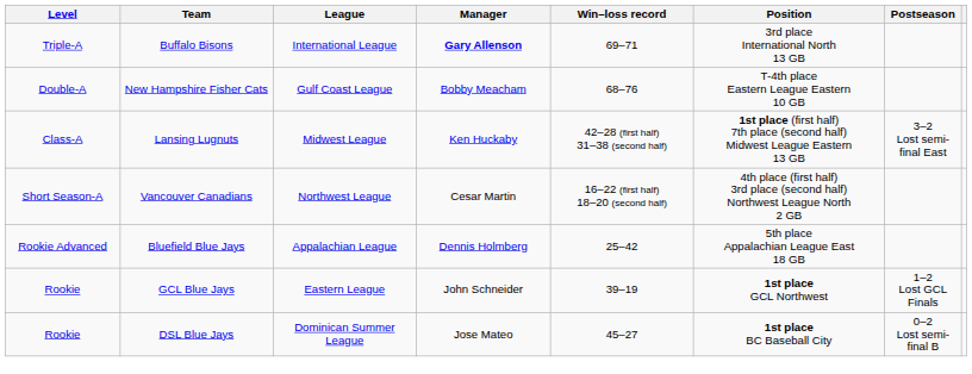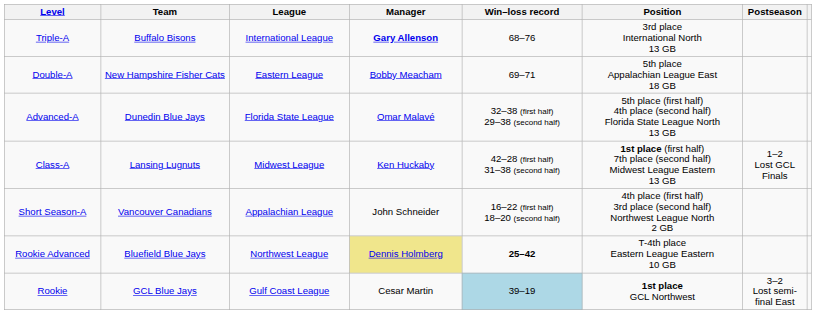 <table class="wikitable" style="width:85%; text-align:center;">
 <tr>
 <th style="width:12%;"><a href='#'>Level</a></th>
 <th style="width:16%;">Team</th>
 <th style="width:15%;">League</th>
 <th style="width:14%;">Manager</th>
 <th style="width:15%;">Win–loss record</th>
 <th style="width:20%;">Position</th>
 <th style="width:20%;">Postseason</th>
 <th style="width:5%;"></th>
 </tr>
 <tr>
 <td><a href='#'>Triple-A</a></td>
 <td><a href='#'>Buffalo Bisons</a></td>
 <td><a href='#'>International League</a></td>
 <td><strong><a href='#'>Gary Allenson</a></strong></td>
-<td>69–71</td>
+<td>68–76</td>
 <td>3rd place<br>International North<br>13 GB</td>
 <td></td>
 <td></td>
 </tr>
 <tr>
 <td><a href='#'>Double-A</a></td>
 <td><a href='#'>New Hampshire Fisher Cats</a></td>
-<td><a href='#'>Gulf Coast League</a></td>
+<td><a href='#'>Eastern League</a></td>
 <td><a href='#'>Bobby Meacham</a></td>
-<td>68–76</td>
-<td>T-4th place<br>Eastern League Eastern<br>10 GB</td>
+<td>69–71</td>
+<td>5th place<br>Appalachian League East<br>18 GB</td>
+<td></td>
+<td></td>
+</tr>
+<tr>
+<td><a href='#'>Advanced-A</a></td>
+<td><a href='#'>Dunedin Blue Jays</a></td>
+<td><a href='#'>Florida State League</a></td>
+<td><a href='#'>Omar Malavé</a></td>
+<td>32–38 <small>(first half)</small><br> 29–38 <small>(second half)</small></td>
+<td>5th place (first half)<br>4th place (second half)<br>Florida State League North<br>13 GB</td>
 <td></td>
 <td></td>
 </tr>
 <tr>
 <td><a href='#'>Class-A</a></td>
 <td><a href='#'>Lansing Lugnuts</a></td>
 <td><a href='#'>Midwest League</a></td>
 <td><a href='#'>Ken Huckaby</a></td>
 <td>42–28 <small>(first half)</small><br> 31–38 <small>(second half)</small></td>
 <td><strong>1st place</strong> (first half)<br>7th place (second half)<br>Midwest League Eastern<br>13 GB</td>
-<td>3–2<br>Lost semi-final East</td>
+<td>1–2<br> Lost GCL Finals</td>
 <td></td>
 </tr>
 <tr>
 <td><a href='#'>Short Season-A</a></td>
 <td><a href='#'>Vancouver Canadians</a></td>
-<td><a href='#'>Northwest League</a></td>
-<td>Cesar Martin</td>
+<td><a href='#'>Appalachian League</a></td>
+<td>John Schneider</td>
 <td>16–22 <small>(first half)</small><br> 18–20 <small>(second half)</small></td>
 <td>4th place (first half)<br>3rd place (second half)<br>Northwest League North<br>2 GB</td>
 <td></td>
 <td></td>
 </tr>
 <tr>
 <td><a href='#'>Rookie Advanced</a></td>
 <td><a href='#'>Bluefield Blue Jays</a></td>
-<td><a href='#'>Appalachian League</a></td>
-<td><a href='#'>Dennis Holmberg</a></td>
-<td>25–42</td>
-<td>5th place<br>Appalachian League East<br>18 GB</td>
+<td><a href='#'>Northwest League</a></td>
+<td style="background: khaki;"><a href='#'>Dennis Holmberg</a></td>
+<td><strong>25–42</strong></td>
+<td>T-4th place<br>Eastern League Eastern<br>10 GB</td>
 <td></td>
 <td></td>
 </tr>
 <tr>
 <td><a href='#'>Rookie</a></td>
 <td><a href='#'>GCL Blue Jays</a></td>
-<td><a href='#'>Eastern League</a></td>
-<td>John Schneider</td>
-<td>39–19</td>
+<td><a href='#'>Gulf Coast League</a></td>
+<td>Cesar Martin</td>
+<td style="background: lightblue;">39–19</td>
 <td><strong>1st place</strong><br>GCL Northwest<br></td>
-<td>1–2<br> Lost GCL Finals</td>
-<td></td>
-</tr>
-<tr>
-<td><a href='#'>Rookie</a></td>
-<td><a href='#'>DSL Blue Jays</a></td>
-<td><a href='#'>Dominican Summer League</a></td>
-<td>Jose Mateo</td>
-<td>45–27</td>
-<td><strong>1st place</strong><br>BC Baseball City<br></td>
-<td>0–2<br> Lost semi-final B</td>
+<td>3–2<br>Lost semi-final East</td>
 <td></td>
 </tr>
 </table>
